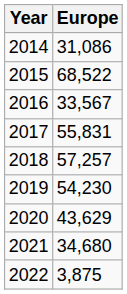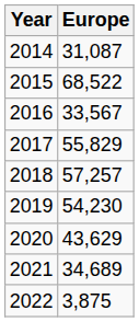 <table class="wikitable">
 <tr>
 <th>Year</th>
 <th>Europe</th>
 </tr>
 <tr>
 <td>2014</td>
-<td>31,086</td>
+<td>31,087</td>
 </tr>
 <tr>
 <td>2015</td>
 <td>68,522</td>
 </tr>
 <tr>
 <td>2016</td>
 <td>33,567</td>
 </tr>
 <tr>
 <td>2017</td>
-<td>55,831</td>
+<td>55,829</td>
 </tr>
 <tr>
 <td>2018</td>
 <td>57,257</td>
 </tr>
 <tr>
 <td>2019</td>
 <td>54,230</td>
 </tr>
 <tr>
 <td>2020</td>
 <td>43,629</td>
 </tr>
 <tr>
 <td>2021</td>
-<td>34,680</td>
+<td>34,689</td>
 </tr>
 <tr>
 <td>2022</td>
 <td>3,875</td>
 </tr>
 </table>
